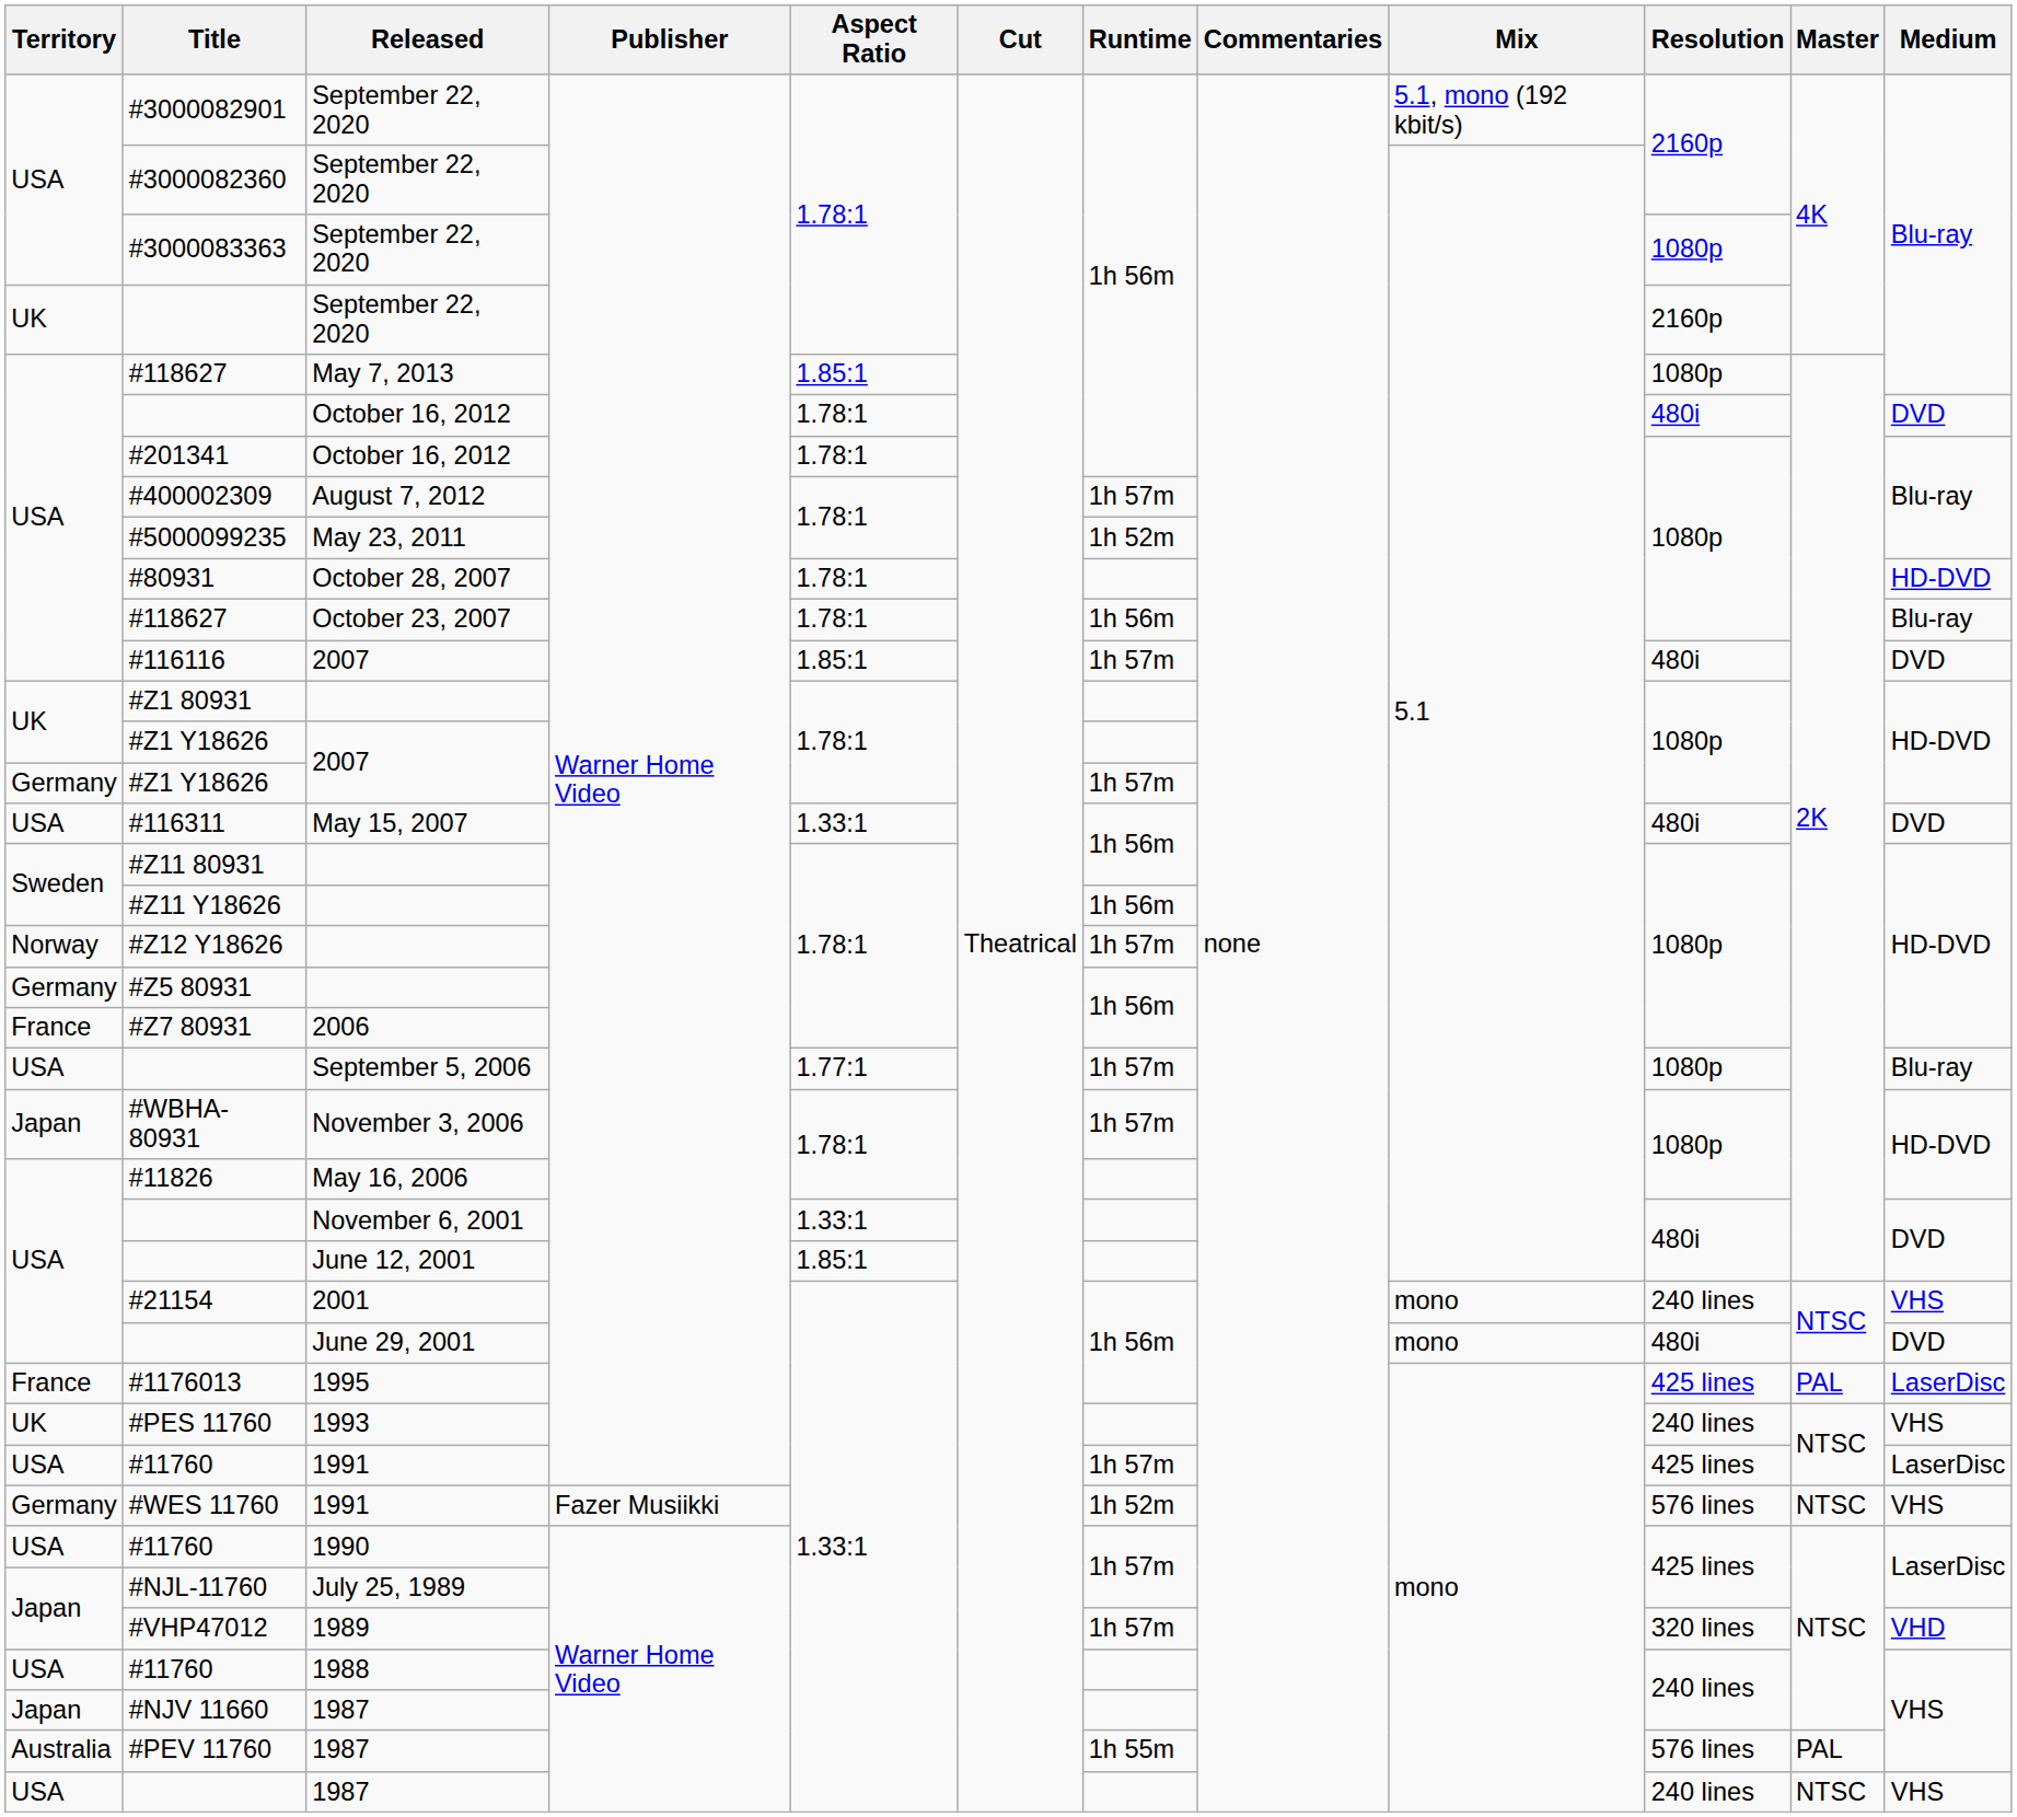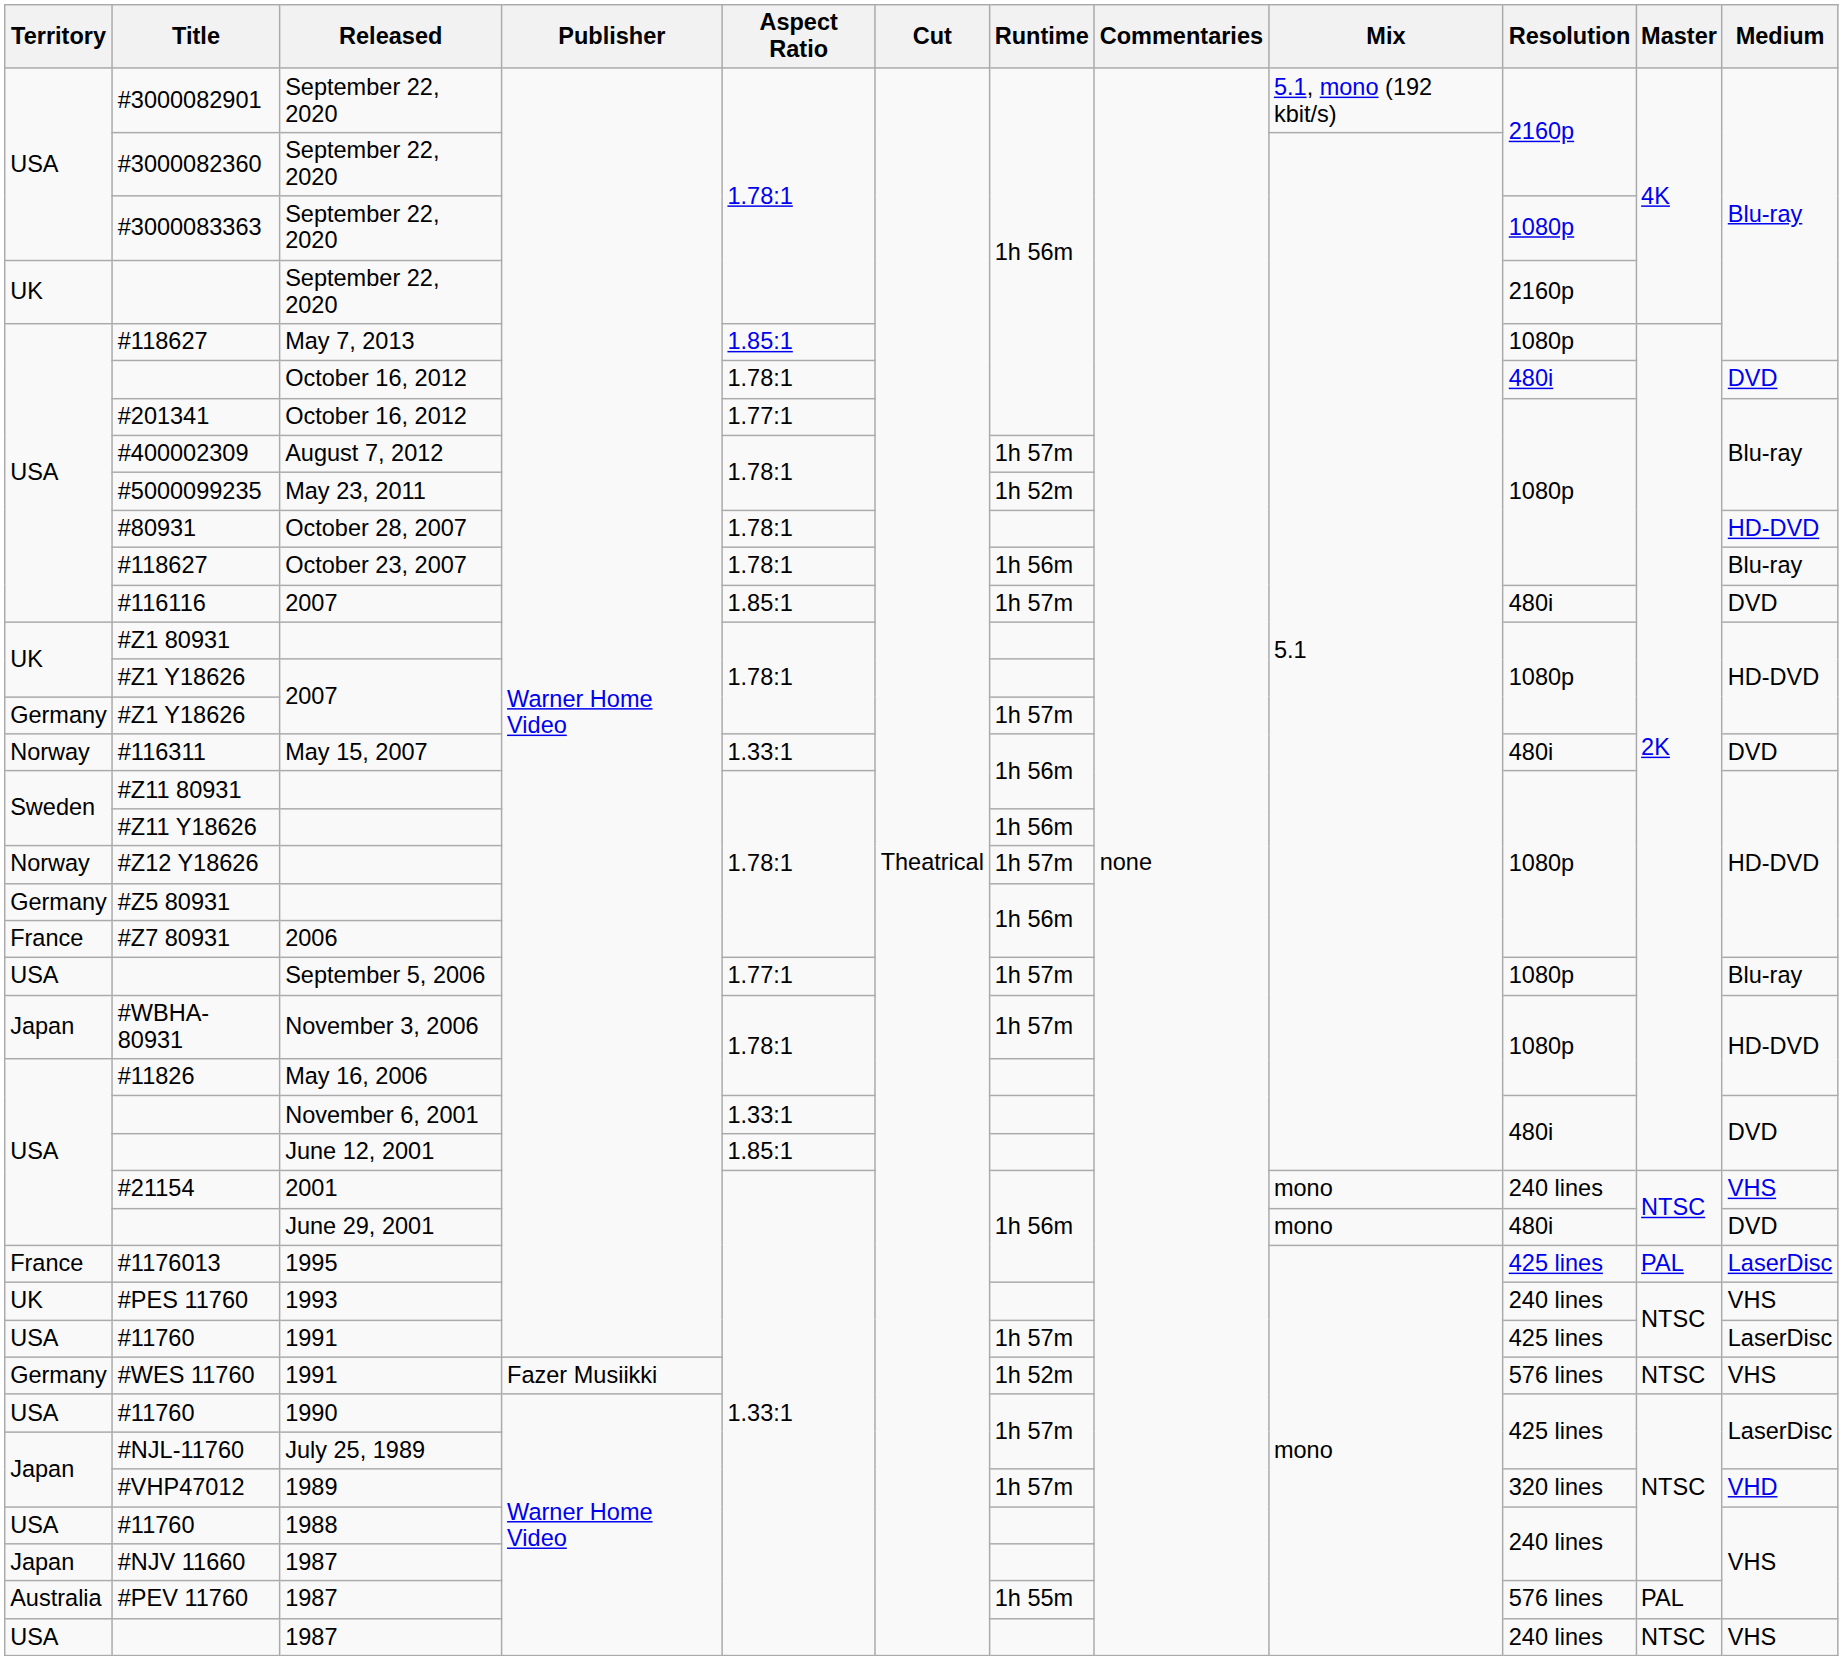 <table class="wikitable">
 <tr>
 <th>Territory</th>
 <th>Title</th>
 <th>Released</th>
 <th>Publisher</th>
 <th>Aspect Ratio</th>
 <th>Cut</th>
 <th>Runtime</th>
 <th>Commentaries</th>
 <th>Mix</th>
 <th>Resolution</th>
 <th>Master</th>
 <th>Medium</th>
 </tr>
 <tr>
 <td rowspan="3">USA</td>
 <td>#3000082901</td>
 <td>September 22, 2020</td>
 <td rowspan="31"><a href='#'>Warner Home Video</a></td>
 <td rowspan="4"><a href='#'>1.78:1</a></td>
 <td rowspan="39">Theatrical</td>
 <td rowspan="7">1h 56m</td>
 <td rowspan="39">none</td>
 <td><a href='#'>5.1</a>, <a href='#'>mono</a> (192 kbit/s)</td>
 <td rowspan="2"><a href='#'>2160p</a></td>
 <td rowspan="4"><a href='#'>4K</a></td>
 <td rowspan="5"><a href='#'>Blu-ray</a></td>
 </tr>
 <tr>
 <td>#3000082360</td>
 <td>September 22, 2020</td>
 <td rowspan="25">5.1</td>
 </tr>
 <tr>
 <td>#3000083363</td>
 <td>September 22, 2020</td>
 <td><a href='#'>1080p</a></td>
 </tr>
 <tr>
 <td>UK</td>
 <td></td>
 <td>September 22, 2020</td>
 <td>2160p</td>
 </tr>
 <tr>
 <td rowspan="8">USA</td>
 <td>#118627</td>
 <td>May 7, 2013</td>
 <td><a href='#'>1.85:1</a></td>
 <td>1080p</td>
 <td rowspan="22"><a href='#'>2K</a></td>
 </tr>
 <tr>
 <td></td>
 <td>October 16, 2012</td>
 <td>1.78:1</td>
 <td><a href='#'>480i</a></td>
 <td><a href='#'>DVD</a></td>
 </tr>
 <tr>
 <td>#201341</td>
 <td>October 16, 2012</td>
-<td>1.78:1</td>
+<td>1.77:1</td>
 <td rowspan="5">1080p</td>
 <td rowspan="3">Blu-ray</td>
 </tr>
 <tr>
 <td>#400002309</td>
 <td>August 7, 2012</td>
 <td rowspan="2">1.78:1</td>
 <td>1h 57m</td>
 </tr>
 <tr>
 <td>#5000099235</td>
 <td>May 23, 2011</td>
 <td>1h 52m</td>
 </tr>
 <tr>
 <td>#80931</td>
 <td>October 28, 2007</td>
 <td>1.78:1</td>
 <td></td>
 <td><a href='#'>HD-DVD</a></td>
 </tr>
 <tr>
 <td>#118627</td>
 <td>October 23, 2007</td>
 <td>1.78:1</td>
 <td>1h 56m</td>
 <td>Blu-ray</td>
 </tr>
 <tr>
 <td>#116116</td>
 <td>2007</td>
 <td>1.85:1</td>
 <td>1h 57m</td>
 <td>480i</td>
 <td>DVD</td>
 </tr>
 <tr>
 <td rowspan="2">UK</td>
 <td>#Z1 80931</td>
 <td></td>
 <td rowspan="3">1.78:1</td>
 <td></td>
 <td rowspan="3">1080p</td>
 <td rowspan="3">HD-DVD</td>
 </tr>
 <tr>
 <td>#Z1 Y18626</td>
 <td rowspan="2">2007</td>
 <td></td>
 </tr>
 <tr>
 <td>Germany</td>
 <td>#Z1 Y18626</td>
 <td>1h 57m</td>
 </tr>
 <tr>
-<td>USA</td>
+<td>Norway</td>
 <td>#116311</td>
 <td>May 15, 2007</td>
 <td>1.33:1</td>
 <td rowspan="2">1h 56m</td>
 <td>480i</td>
 <td>DVD</td>
 </tr>
 <tr>
 <td rowspan="2">Sweden</td>
 <td>#Z11 80931</td>
 <td></td>
 <td rowspan="5">1.78:1</td>
 <td rowspan="5">1080p</td>
 <td rowspan="5">HD-DVD</td>
 </tr>
 <tr>
 <td>#Z11 Y18626</td>
 <td></td>
 <td>1h 56m</td>
 </tr>
 <tr>
 <td>Norway</td>
 <td>#Z12 Y18626</td>
 <td></td>
 <td>1h 57m</td>
 </tr>
 <tr>
 <td>Germany</td>
 <td>#Z5 80931</td>
 <td></td>
 <td rowspan="2">1h 56m</td>
 </tr>
 <tr>
 <td>France</td>
 <td>#Z7 80931</td>
 <td>2006</td>
 </tr>
 <tr>
 <td>USA</td>
 <td></td>
 <td>September 5, 2006</td>
 <td>1.77:1</td>
 <td>1h 57m</td>
 <td>1080p</td>
 <td>Blu-ray</td>
 </tr>
 <tr>
 <td>Japan</td>
 <td>#WBHA-80931</td>
 <td>November 3, 2006</td>
 <td rowspan="2">1.78:1</td>
 <td>1h 57m</td>
 <td rowspan="2">1080p</td>
 <td rowspan="2">HD-DVD</td>
 </tr>
 <tr>
 <td rowspan="5">USA</td>
 <td>#11826</td>
 <td>May 16, 2006</td>
 <td></td>
 </tr>
 <tr>
 <td></td>
 <td>November 6, 2001</td>
 <td>1.33:1</td>
 <td></td>
 <td rowspan="2">480i</td>
 <td rowspan="2">DVD</td>
 </tr>
 <tr>
 <td></td>
 <td>June 12, 2001</td>
 <td>1.85:1</td>
 <td></td>
 </tr>
 <tr>
 <td>#21154</td>
 <td>2001</td>
 <td rowspan="13">1.33:1</td>
 <td rowspan="3">1h 56m</td>
 <td>mono</td>
 <td>240 lines</td>
 <td rowspan="2"><a href='#'>NTSC</a></td>
 <td><a href='#'>VHS</a></td>
 </tr>
 <tr>
 <td></td>
 <td>June 29, 2001</td>
 <td>mono</td>
 <td>480i</td>
 <td>DVD</td>
 </tr>
 <tr>
 <td>France</td>
 <td>#1176013</td>
 <td>1995</td>
 <td rowspan="11">mono</td>
 <td><a href='#'>425 lines</a></td>
 <td><a href='#'>PAL</a></td>
 <td><a href='#'>LaserDisc</a></td>
 </tr>
 <tr>
 <td>UK</td>
 <td>#PES 11760</td>
 <td>1993</td>
 <td></td>
 <td>240 lines</td>
 <td rowspan="2">NTSC</td>
 <td>VHS</td>
 </tr>
 <tr>
 <td>USA</td>
 <td>#11760</td>
 <td>1991</td>
 <td>1h 57m</td>
 <td>425 lines</td>
 <td>LaserDisc</td>
 </tr>
 <tr>
 <td>Germany</td>
 <td>#WES 11760</td>
 <td>1991</td>
 <td>Fazer Musiikki</td>
 <td>1h 52m</td>
 <td>576 lines</td>
 <td>NTSC</td>
 <td>VHS</td>
 </tr>
 <tr>
 <td>USA</td>
 <td>#11760</td>
 <td>1990</td>
 <td rowspan="7"><a href='#'>Warner Home Video</a></td>
 <td rowspan="2">1h 57m</td>
 <td rowspan="2">425 lines</td>
 <td rowspan="5">NTSC</td>
 <td rowspan="2">LaserDisc</td>
 </tr>
 <tr>
 <td rowspan="2">Japan</td>
 <td>#NJL-11760</td>
 <td>July 25, 1989</td>
 </tr>
 <tr>
 <td>#VHP47012</td>
 <td>1989</td>
 <td>1h 57m</td>
 <td>320 lines</td>
 <td><a href='#'>VHD</a></td>
 </tr>
 <tr>
 <td>USA</td>
 <td>#11760</td>
 <td>1988</td>
 <td></td>
 <td rowspan="2">240 lines</td>
 <td rowspan="3">VHS</td>
 </tr>
 <tr>
 <td>Japan</td>
 <td>#NJV 11660</td>
 <td>1987</td>
 <td></td>
 </tr>
 <tr>
 <td>Australia</td>
 <td>#PEV 11760</td>
 <td>1987</td>
 <td>1h 55m</td>
 <td>576 lines</td>
 <td>PAL</td>
 </tr>
 <tr>
 <td>USA</td>
 <td></td>
 <td>1987</td>
 <td></td>
 <td>240 lines</td>
 <td>NTSC</td>
 <td>VHS</td>
 </tr>
 </table>
